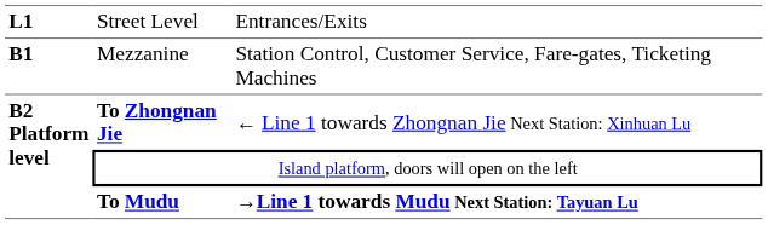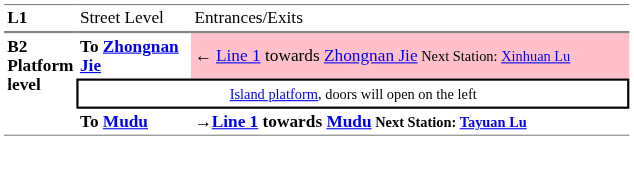 <table table border=0 cellspacing=0 cellpadding=3>
 <tr>
 <td style="border-top:solid 1px gray;border-bottom:solid 1px gray;" valign=top width=50><strong>L1</strong></td>
 <td style="border-top:solid 1px gray;border-bottom:solid 1px gray;" valign=top width=100>Street Level</td>
 <td style="border-top:solid 1px gray;border-bottom:solid 1px gray;" valign=top width=400>Entrances/Exits</td>
 </tr>
 <tr>
-<td valign=top width=50><strong>B1</strong></td>
-<td valign=top width=100>Mezzanine</td>
-<td valign=top width=400>Station Control, Customer Service, Fare-gates, Ticketing Machines</td>
-</tr>
-<tr>
 <td style="border-top:solid 1px gray;border-bottom:solid 1px gray;" valign=top width=50 rowspan=3><strong>B2<br>Platform level</strong></td>
 <td style="border-top:solid 1px gray;" width=100><span><strong>To <a href='#'>Zhongnan Jie</a></strong></span></td>
-<td style="border-top:solid 1px gray;" width=400>← <a href='#'>Line 1</a>  towards <a href='#'>Zhongnan Jie</a><small> Next Station: <a href='#'>Xinhuan Lu</a></small></td>
+<td style="background: pink; border-top:solid 1px gray;" width=400>← <a href='#'>Line 1</a>  towards <a href='#'>Zhongnan Jie</a><small> Next Station: <a href='#'>Xinhuan Lu</a></small></td>
 </tr>
 <tr>
 <td style="border-bottom:solid 2px black;border-top:solid 2px black;border-right:solid 2px black;border-left:solid 2px black;text-align:center;" colspan=2><small><a href='#'>Island platform</a>, doors will open on the left</small></td>
 </tr>
 <tr>
 <td style="border-bottom:solid 1px gray;"><span><strong>To <a href='#'>Mudu</a></strong></span></td>
 <td style="border-bottom:solid 1px gray;"><strong>→<a href='#'>Line 1</a>  towards <a href='#'>Mudu</a><small> Next Station: <a href='#'>Tayuan Lu</a></small></strong></td>
 </tr>
 </table>
